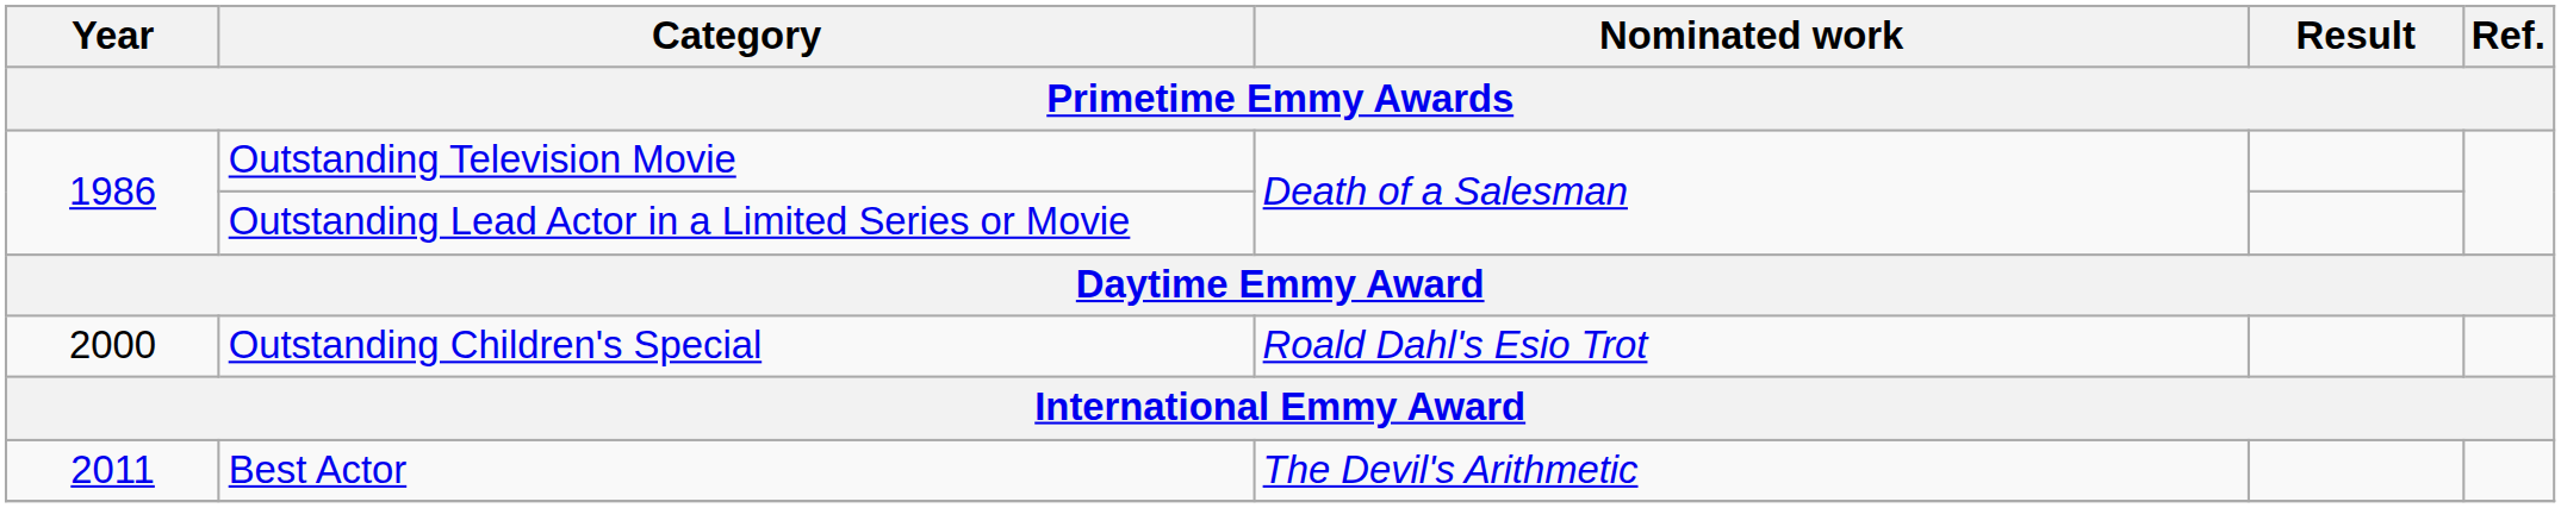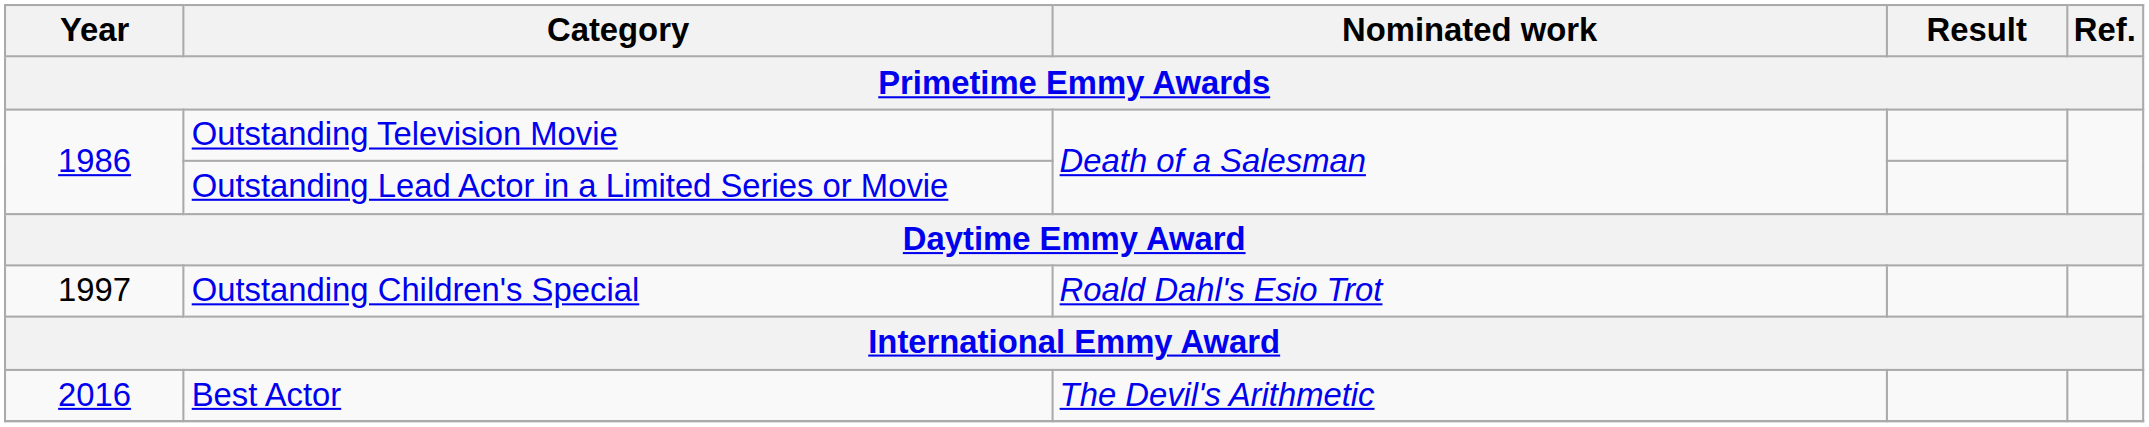 <table class=wikitable>
 <tr>
 <th scope="col" style="width:5em;">Year</th>
 <th scope="col" style="width:26em;">Category</th>
 <th scope="col" style="width:25em;">Nominated work</th>
 <th scope="col" style="width:5em;">Result</th>
 <th>Ref.</th>
 </tr>
 <tr>
 <th colspan=5><a href='#'>Primetime Emmy Awards</a></th>
 </tr>
 <tr>
 <td style="text-align:center;", rowspan=2><a href='#'>1986</a></td>
 <td><a href='#'>Outstanding Television Movie</a></td>
 <td rowspan=2><em><a href='#'>Death of a Salesman</a></em></td>
 <td></td>
 <td style="text-align:center;", rowspan=2></td>
 </tr>
 <tr>
 <td><a href='#'>Outstanding Lead Actor in a Limited Series or Movie</a></td>
 <td></td>
 </tr>
 <tr>
 <th colspan=5><a href='#'>Daytime Emmy Award</a></th>
 </tr>
 <tr>
-<td style="text-align:center;">2000</td>
+<td style="text-align:center;">1997</td>
 <td><a href='#'>Outstanding Children's Special</a></td>
 <td><em><a href='#'>Roald Dahl's Esio Trot</a></em></td>
 <td></td>
 <td style="text-align:center;"></td>
 </tr>
 <tr>
 <th colspan=5><a href='#'>International Emmy Award</a></th>
 </tr>
 <tr>
-<td style="text-align:center;"><a href='#'>2011</a></td>
+<td style="text-align:center;"><a href='#'>2016</a></td>
 <td><a href='#'>Best Actor</a></td>
 <td><em><a href='#'>The Devil's Arithmetic</a></em></td>
 <td></td>
 <td style="text-align:center;"></td>
 </tr>
 <tr>
 </tr>
 </table>
